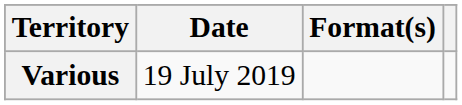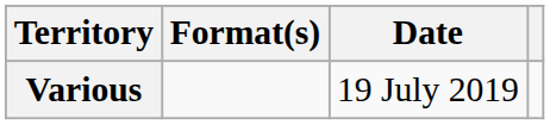 <table class="wikitable plainrowheaders">
 <tr>
 <th scope="col">Territory</th>
+<th scope="col">Format(s)</th>
 <th scope="col">Date</th>
-<th scope="col">Format(s)</th>
 <th scope="col"></th>
 </tr>
 <tr>
 <th scope="row">Various</th>
+<td></td>
 <td>19 July 2019</td>
-<td></td>
 <td></td>
 </tr>
 </table>
